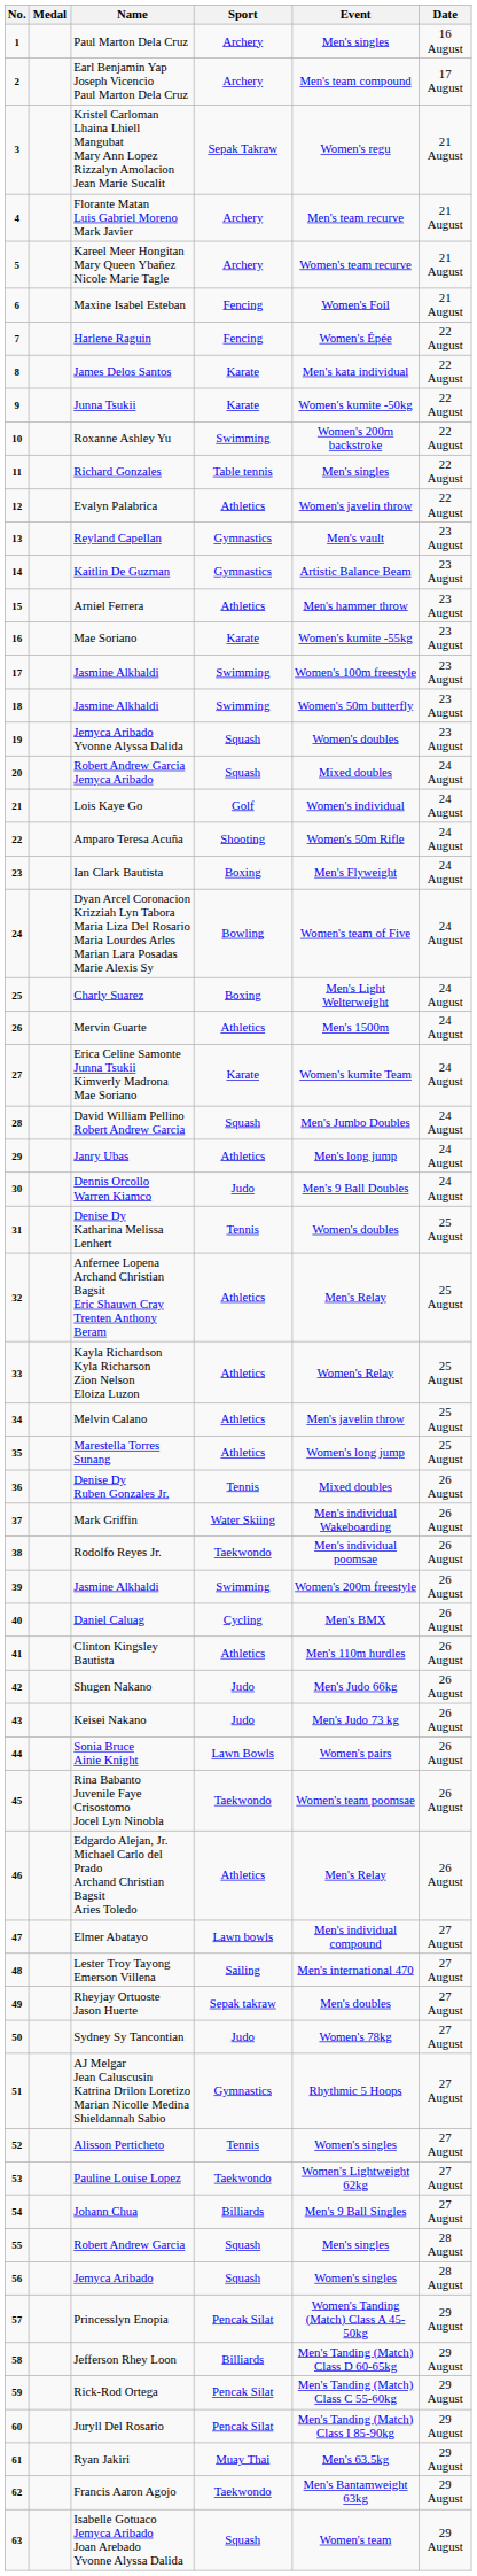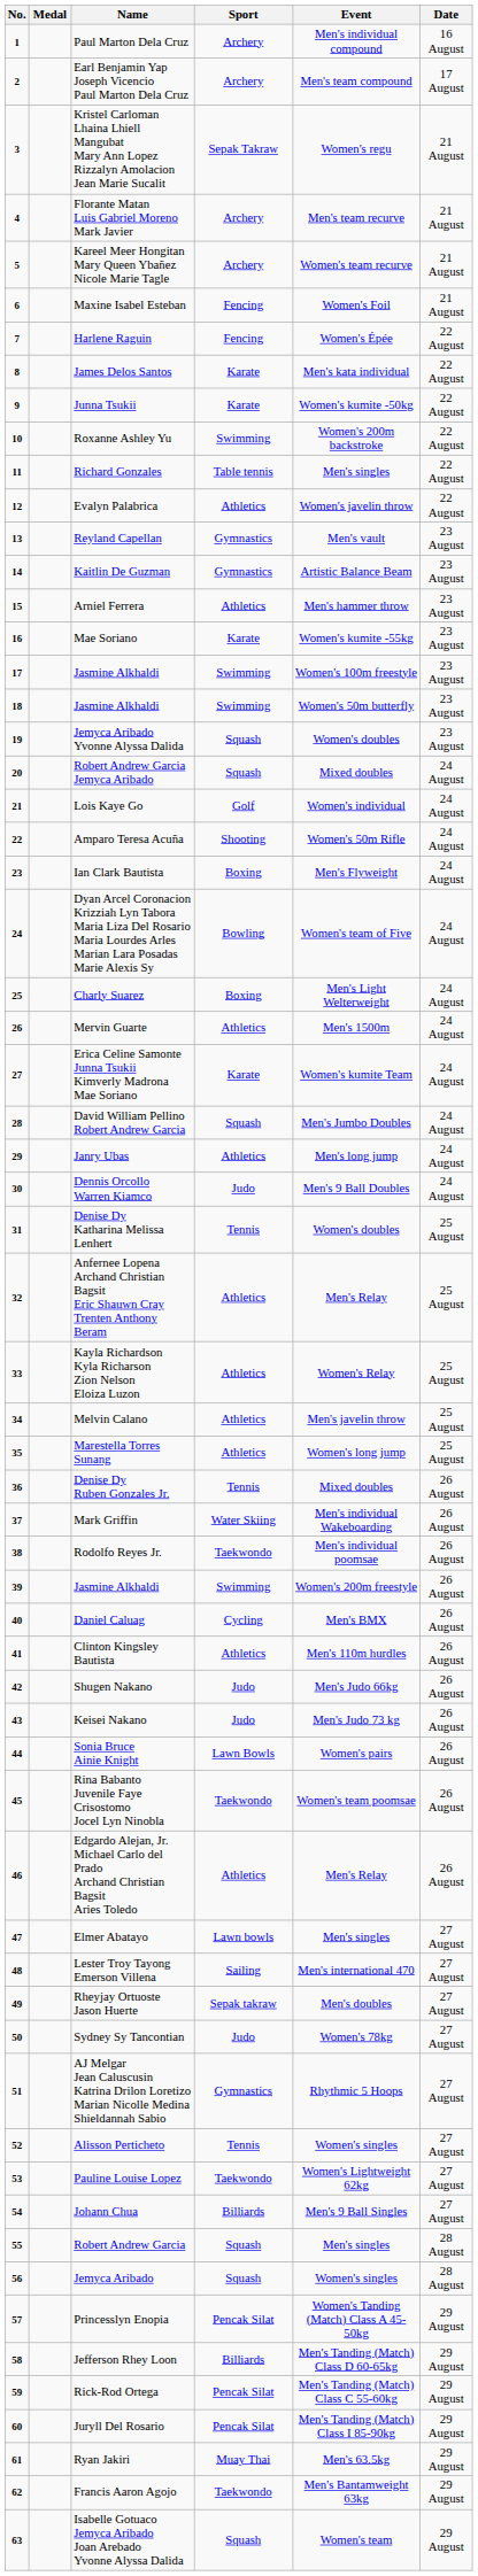 <table class="wikitable sortable" style="font-size:100%; text-align:center;">
 <tr>
 <th width="10">No.</th>
 <th width="50">Medal</th>
 <th width="200">Name</th>
 <th width="150">Sport</th>
 <th width="200">Event</th>
 <th width="70">Date</th>
 </tr>
 <tr>
 <td><strong><small>1</small></strong></td>
 <td></td>
 <td align="left">Paul Marton Dela Cruz</td>
 <td> <a href='#'>Archery</a></td>
-<td><a href='#'>Men's singles</a></td>
+<td><a href='#'>Men's individual compound</a></td>
 <td>16 August</td>
 </tr>
 <tr>
 <td><strong><small>2</small></strong></td>
 <td></td>
 <td align="left">Earl Benjamin Yap<br>Joseph Vicencio<br>Paul Marton Dela Cruz</td>
 <td> <a href='#'>Archery</a></td>
 <td><a href='#'>Men's team compound</a></td>
 <td>17 August</td>
 </tr>
 <tr>
 <td><strong><small>3</small></strong></td>
 <td></td>
 <td align="left">Kristel Carloman<br>Lhaina Lhiell Mangubat<br>Mary Ann Lopez<br>Rizzalyn Amolacion<br>Jean Marie Sucalit</td>
 <td> <a href='#'>Sepak Takraw</a></td>
 <td><a href='#'>Women's regu</a></td>
 <td>21 August</td>
 </tr>
 <tr>
 <td><strong><small>4</small></strong></td>
 <td></td>
 <td align="left">Florante Matan<br><a href='#'>Luis Gabriel Moreno</a><br>Mark Javier</td>
 <td> <a href='#'>Archery</a></td>
 <td><a href='#'>Men's team recurve</a></td>
 <td>21 August</td>
 </tr>
 <tr>
 <td><strong><small>5</small></strong></td>
 <td></td>
 <td align="left">Kareel Meer Hongitan<br>Mary Queen Ybañez<br>Nicole Marie Tagle</td>
 <td> <a href='#'>Archery</a></td>
 <td><a href='#'>Women's team recurve</a></td>
 <td>21 August</td>
 </tr>
 <tr>
 <td><strong><small>6</small></strong></td>
 <td></td>
 <td align="left">Maxine Isabel Esteban</td>
 <td> <a href='#'>Fencing</a></td>
 <td><a href='#'>Women's Foil</a></td>
 <td>21 August</td>
 </tr>
 <tr>
 <td><strong><small>7</small></strong></td>
 <td></td>
 <td align="left"><a href='#'>Harlene Raguin</a></td>
 <td> <a href='#'>Fencing</a></td>
 <td><a href='#'>Women's Épée</a></td>
 <td>22 August</td>
 </tr>
 <tr>
 <td><strong><small>8</small></strong></td>
 <td></td>
 <td align="left"><a href='#'>James Delos Santos</a></td>
 <td> <a href='#'>Karate</a></td>
 <td><a href='#'>Men's kata individual</a></td>
 <td>22 August</td>
 </tr>
 <tr>
 <td><strong><small>9</small></strong></td>
 <td></td>
 <td align="left"><a href='#'>Junna Tsukii</a></td>
 <td> <a href='#'>Karate</a></td>
 <td><a href='#'>Women's kumite -50kg</a></td>
 <td>22 August</td>
 </tr>
 <tr>
 <td><strong><small>10</small></strong></td>
 <td></td>
 <td align="left">Roxanne Ashley Yu</td>
 <td> <a href='#'>Swimming</a></td>
 <td><a href='#'>Women's 200m backstroke</a></td>
 <td>22 August</td>
 </tr>
 <tr>
 <td><strong><small>11</small></strong></td>
 <td></td>
 <td align="left"><a href='#'>Richard Gonzales</a></td>
 <td> <a href='#'>Table tennis</a></td>
 <td><a href='#'>Men's singles</a></td>
 <td>22 August</td>
 </tr>
 <tr>
 <td><strong><small>12</small></strong></td>
 <td></td>
 <td align="left">Evalyn Palabrica</td>
 <td> <a href='#'>Athletics</a></td>
 <td><a href='#'>Women's javelin throw</a></td>
 <td>22 August</td>
 </tr>
 <tr>
 <td><strong><small>13</small></strong></td>
 <td></td>
 <td align="left"><a href='#'>Reyland Capellan</a></td>
 <td> <a href='#'>Gymnastics</a></td>
 <td><a href='#'>Men's vault</a></td>
 <td>23 August</td>
 </tr>
 <tr>
 <td><strong><small>14</small></strong></td>
 <td></td>
 <td align="left"><a href='#'>Kaitlin De Guzman</a></td>
 <td> <a href='#'>Gymnastics</a></td>
 <td><a href='#'>Artistic Balance Beam</a></td>
 <td>23 August</td>
 </tr>
 <tr>
 <td><strong><small>15</small></strong></td>
 <td></td>
 <td align="left">Arniel Ferrera</td>
 <td> <a href='#'>Athletics</a></td>
 <td><a href='#'>Men's hammer throw</a></td>
 <td>23 August</td>
 </tr>
 <tr>
 <td><strong><small>16</small></strong></td>
 <td></td>
 <td align="left">Mae Soriano</td>
 <td> <a href='#'>Karate</a></td>
 <td><a href='#'>Women's kumite -55kg</a></td>
 <td>23 August</td>
 </tr>
 <tr>
 <td><strong><small>17</small></strong></td>
 <td></td>
 <td align="left"><a href='#'>Jasmine Alkhaldi</a></td>
 <td> <a href='#'>Swimming</a></td>
 <td><a href='#'>Women's 100m freestyle</a></td>
 <td>23 August</td>
 </tr>
 <tr>
 <td><strong><small>18</small></strong></td>
 <td></td>
 <td align="left"><a href='#'>Jasmine Alkhaldi</a></td>
 <td> <a href='#'>Swimming</a></td>
 <td><a href='#'>Women's 50m butterfly</a></td>
 <td>23 August</td>
 </tr>
 <tr>
 <td><strong><small>19</small></strong></td>
 <td></td>
 <td align=left><a href='#'>Jemyca Aribado</a><br>Yvonne Alyssa Dalida</td>
 <td> <a href='#'>Squash</a></td>
 <td><a href='#'>Women's doubles</a></td>
 <td>23 August</td>
 </tr>
 <tr>
 <td><strong><small>20</small></strong></td>
 <td></td>
 <td align="left"><a href='#'>Robert Andrew Garcia</a><br><a href='#'>Jemyca Aribado</a></td>
 <td> <a href='#'>Squash</a></td>
 <td><a href='#'>Mixed doubles</a></td>
 <td>24 August</td>
 </tr>
 <tr>
 <td><strong><small>21</small></strong></td>
 <td></td>
 <td align="left">Lois Kaye Go</td>
 <td> <a href='#'>Golf</a></td>
 <td><a href='#'>Women's individual</a></td>
 <td>24 August</td>
 </tr>
 <tr>
 <td><strong><small>22</small></strong></td>
 <td></td>
 <td align="left">Amparo Teresa Acuña</td>
 <td> <a href='#'>Shooting</a></td>
 <td><a href='#'>Women's 50m Rifle</a></td>
 <td>24 August</td>
 </tr>
 <tr>
 <td><strong><small>23</small></strong></td>
 <td></td>
 <td align="left">Ian Clark Bautista</td>
 <td> <a href='#'>Boxing</a></td>
 <td><a href='#'>Men's Flyweight</a></td>
 <td>24 August</td>
 </tr>
 <tr>
 <td><strong><small>24</small></strong></td>
 <td></td>
 <td align="left">Dyan Arcel Coronacion<br>Krizziah Lyn Tabora<br>Maria Liza Del Rosario<br>Maria Lourdes Arles<br>Marian Lara Posadas<br>Marie Alexis Sy</td>
 <td> <a href='#'>Bowling</a></td>
 <td><a href='#'>Women's team of Five</a></td>
 <td>24 August</td>
 </tr>
 <tr>
 <td><strong><small>25</small></strong></td>
 <td></td>
 <td align="left"><a href='#'>Charly Suarez</a></td>
 <td>  <a href='#'>Boxing</a></td>
 <td><a href='#'>Men's Light Welterweight</a></td>
 <td>24 August</td>
 </tr>
 <tr>
 <td><strong><small>26</small></strong></td>
 <td></td>
 <td align="left">Mervin Guarte</td>
 <td> <a href='#'>Athletics</a></td>
 <td><a href='#'>Men's 1500m</a></td>
 <td>24 August</td>
 </tr>
 <tr>
 <td><strong><small>27</small></strong></td>
 <td></td>
 <td align="left">Erica Celine Samonte<br><a href='#'>Junna Tsukii</a><br>Kimverly Madrona<br>Mae Soriano</td>
 <td> <a href='#'>Karate</a></td>
 <td><a href='#'>Women's kumite Team</a></td>
 <td>24 August</td>
 </tr>
 <tr>
 <td><strong><small>28</small></strong></td>
 <td></td>
 <td align="left">David William Pellino<br><a href='#'>Robert Andrew Garcia</a></td>
 <td> <a href='#'>Squash</a></td>
 <td><a href='#'>Men's Jumbo Doubles</a></td>
 <td>24 August</td>
 </tr>
 <tr>
 <td><strong><small>29</small></strong></td>
 <td></td>
 <td align="left"><a href='#'>Janry Ubas</a></td>
 <td> <a href='#'>Athletics</a></td>
 <td><a href='#'>Men's long jump</a></td>
 <td>24 August</td>
 </tr>
 <tr>
 <td><strong><small>30</small></strong></td>
 <td></td>
 <td align="left"><a href='#'>Dennis Orcollo</a><br><a href='#'>Warren Kiamco</a></td>
 <td> <a href='#'>Judo</a></td>
 <td><a href='#'>Men's 9 Ball Doubles</a></td>
 <td>24 August</td>
 </tr>
 <tr>
 <td><strong><small>31</small></strong></td>
 <td></td>
 <td align="left"><a href='#'>Denise Dy</a><br>Katharina Melissa Lenhert</td>
 <td> <a href='#'>Tennis</a></td>
 <td><a href='#'>Women's doubles</a></td>
 <td>25 August</td>
 </tr>
 <tr>
 <td><strong><small>32</small></strong></td>
 <td></td>
 <td align="left">Anfernee Lopena<br>Archand Christian Bagsit<br><a href='#'>Eric Shauwn Cray</a><br><a href='#'>Trenten Anthony Beram</a></td>
 <td> <a href='#'>Athletics</a></td>
 <td><a href='#'>Men's  Relay</a></td>
 <td>25 August</td>
 </tr>
 <tr>
 <td><strong><small>33</small></strong></td>
 <td></td>
 <td align="left">Kayla Richardson<br>Kyla Richarson<br>Zion Nelson<br>Eloiza Luzon</td>
 <td> <a href='#'>Athletics</a></td>
 <td><a href='#'>Women's  Relay</a></td>
 <td>25 August</td>
 </tr>
 <tr>
 <td><strong><small>34</small></strong></td>
 <td></td>
 <td align="left">Melvin Calano</td>
 <td><a href='#'>Athletics</a></td>
 <td> <a href='#'>Men's javelin throw</a></td>
 <td>25 August</td>
 </tr>
 <tr>
 <td><strong><small>35</small></strong></td>
 <td></td>
 <td align="left"><a href='#'>Marestella Torres Sunang</a></td>
 <td> <a href='#'>Athletics</a></td>
 <td><a href='#'>Women's long jump</a></td>
 <td>25 August</td>
 </tr>
 <tr>
 <td><strong><small>36</small></strong></td>
 <td></td>
 <td align="left"><a href='#'>Denise Dy</a><br><a href='#'>Ruben Gonzales Jr.</a></td>
 <td> <a href='#'>Tennis</a></td>
 <td><a href='#'>Mixed doubles</a></td>
 <td>26 August</td>
 </tr>
 <tr>
 <td><strong><small>37</small></strong></td>
 <td></td>
 <td align="left">Mark Griffin</td>
 <td> <a href='#'>Water Skiing</a></td>
 <td><a href='#'>Men's individual Wakeboarding</a></td>
 <td>26 August</td>
 </tr>
 <tr>
 <td><strong><small>38</small></strong></td>
 <td></td>
 <td align="left">Rodolfo Reyes Jr.</td>
 <td> <a href='#'>Taekwondo</a></td>
 <td><a href='#'>Men's individual poomsae</a></td>
 <td>26 August</td>
 </tr>
 <tr>
 <td><strong><small>39</small></strong></td>
 <td></td>
 <td align="left"><a href='#'>Jasmine Alkhaldi</a></td>
 <td> <a href='#'>Swimming</a></td>
 <td><a href='#'>Women's 200m freestyle</a></td>
 <td>26 August</td>
 </tr>
 <tr>
 <td><strong><small>40</small></strong></td>
 <td></td>
 <td align="left"><a href='#'>Daniel Caluag</a></td>
 <td> <a href='#'>Cycling</a></td>
 <td><a href='#'>Men's BMX</a></td>
 <td>26 August</td>
 </tr>
 <tr>
 <td><strong><small>41</small></strong></td>
 <td></td>
 <td align="left">Clinton Kingsley Bautista</td>
 <td> <a href='#'>Athletics</a></td>
 <td><a href='#'>Men's 110m hurdles</a></td>
 <td>26 August</td>
 </tr>
 <tr>
 <td><strong><small>42</small></strong></td>
 <td></td>
 <td align="left">Shugen Nakano</td>
 <td> <a href='#'>Judo</a></td>
 <td><a href='#'>Men's Judo 66kg</a></td>
 <td>26 August</td>
 </tr>
 <tr>
 <td><strong><small>43</small></strong></td>
 <td></td>
 <td align="left">Keisei Nakano</td>
 <td> <a href='#'>Judo</a></td>
 <td><a href='#'>Men's Judo 73 kg</a></td>
 <td>26 August</td>
 </tr>
 <tr>
 <td><strong><small>44</small></strong></td>
 <td></td>
 <td align="left"><a href='#'>Sonia Bruce</a><br><a href='#'>Ainie Knight</a></td>
 <td> <a href='#'>Lawn Bowls</a></td>
 <td><a href='#'>Women's pairs</a></td>
 <td>26 August</td>
 </tr>
 <tr>
 <td><strong><small>45</small></strong></td>
 <td></td>
 <td align="left">Rina Babanto<br>Juvenile Faye Crisostomo<br>Jocel Lyn Ninobla</td>
 <td> <a href='#'>Taekwondo</a></td>
 <td><a href='#'>Women's team poomsae</a></td>
 <td>26 August</td>
 </tr>
 <tr>
 <td><strong><small>46</small></strong></td>
 <td></td>
 <td align="left">Edgardo Alejan, Jr.<br>Michael Carlo del Prado<br>Archand Christian Bagsit<br>Aries Toledo</td>
 <td> <a href='#'>Athletics</a></td>
 <td><a href='#'>Men's  Relay</a></td>
 <td>26 August</td>
 </tr>
 <tr>
 <td><strong><small>47</small></strong></td>
 <td></td>
 <td align="left">Elmer Abatayo</td>
 <td> <a href='#'>Lawn bowls</a></td>
-<td><a href='#'>Men's individual compound</a></td>
+<td><a href='#'>Men's singles</a></td>
 <td>27 August</td>
 </tr>
 <tr>
 <td><strong><small>48</small></strong></td>
 <td></td>
 <td align="left">Lester Troy Tayong<br>Emerson Villena</td>
 <td> <a href='#'>Sailing</a></td>
 <td><a href='#'>Men's international 470</a></td>
 <td>27 August</td>
 </tr>
 <tr>
 <td><strong><small>49</small></strong></td>
 <td></td>
 <td align="left">Rheyjay Ortuoste<br>Jason Huerte</td>
 <td> <a href='#'>Sepak takraw</a></td>
 <td><a href='#'>Men's doubles</a></td>
 <td>27 August</td>
 </tr>
 <tr>
 <td><strong><small>50</small></strong></td>
 <td></td>
 <td align="left">Sydney Sy Tancontian</td>
 <td> <a href='#'>Judo</a></td>
 <td><a href='#'>Women's 78kg</a></td>
 <td>27 August</td>
 </tr>
 <tr>
 <td><strong><small>51</small></strong></td>
 <td></td>
 <td align="left">AJ Melgar<br>Jean Caluscusin<br>Katrina Drilon Loretizo<br>Marian Nicolle Medina<br>Shieldannah Sabio</td>
 <td> <a href='#'>Gymnastics</a></td>
 <td><a href='#'>Rhythmic 5 Hoops</a></td>
 <td>27 August</td>
 </tr>
 <tr>
 <td><strong><small>52</small></strong></td>
 <td></td>
 <td align="left"><a href='#'>Alisson Perticheto</a></td>
 <td> <a href='#'>Tennis</a></td>
 <td><a href='#'>Women's singles</a></td>
 <td>27 August</td>
 </tr>
 <tr>
 <td><strong><small>53</small></strong></td>
 <td></td>
 <td align="left"><a href='#'>Pauline Louise Lopez</a></td>
 <td> <a href='#'>Taekwondo</a></td>
 <td><a href='#'>Women's Lightweight 62kg</a></td>
 <td>27 August</td>
 </tr>
 <tr>
 <td><small><strong>54</strong></small></td>
 <td></td>
 <td align="left"><a href='#'>Johann Chua</a></td>
 <td> <a href='#'>Billiards</a></td>
 <td><a href='#'>Men's 9 Ball Singles</a></td>
 <td>27 August</td>
 </tr>
 <tr>
 <td><small><strong>55</strong></small></td>
 <td></td>
 <td align="left"><a href='#'>Robert Andrew Garcia</a></td>
 <td> <a href='#'>Squash</a></td>
 <td><a href='#'>Men's singles</a></td>
 <td>28 August</td>
 </tr>
 <tr>
 <td><small><strong>56</strong></small></td>
 <td></td>
 <td align="left"><a href='#'>Jemyca Aribado</a></td>
 <td> <a href='#'>Squash</a></td>
 <td><a href='#'>Women's singles</a></td>
 <td>28 August</td>
 </tr>
 <tr>
 <td><strong><small>57</small></strong></td>
 <td></td>
 <td align="left">Princesslyn Enopia</td>
 <td> <a href='#'>Pencak Silat</a></td>
 <td><a href='#'>Women's Tanding (Match) Class A 45-50kg</a></td>
 <td>29 August</td>
 </tr>
 <tr>
 <td><strong><small>58</small></strong></td>
 <td></td>
 <td align="left">Jefferson Rhey Loon</td>
 <td> <a href='#'>Billiards</a></td>
 <td><a href='#'>Men's Tanding (Match) Class D 60-65kg</a></td>
 <td>29 August</td>
 </tr>
 <tr>
 <td><strong><small>59</small></strong></td>
 <td></td>
 <td align="left">Rick-Rod Ortega</td>
 <td> <a href='#'>Pencak Silat</a></td>
 <td><a href='#'>Men's Tanding (Match) Class C 55-60kg</a></td>
 <td>29 August</td>
 </tr>
 <tr>
 <td><strong><small>60</small></strong></td>
 <td></td>
 <td align="left">Juryll Del Rosario</td>
 <td> <a href='#'>Pencak Silat</a></td>
 <td><a href='#'>Men's Tanding (Match) Class I 85-90kg</a></td>
 <td>29 August</td>
 </tr>
 <tr>
 <td><strong><small>61</small></strong></td>
 <td></td>
 <td align="left">Ryan Jakiri</td>
 <td> <a href='#'>Muay Thai</a></td>
 <td><a href='#'>Men's 63.5kg</a></td>
 <td>29 August</td>
 </tr>
 <tr>
 <td><strong><small>62</small></strong></td>
 <td></td>
 <td align="left">Francis Aaron Agojo</td>
 <td> <a href='#'>Taekwondo</a></td>
 <td><a href='#'>Men's Bantamweight 63kg</a></td>
 <td>29 August</td>
 </tr>
 <tr>
 <td><strong><small>63</small></strong></td>
 <td></td>
 <td align="left">Isabelle Gotuaco<br><a href='#'>Jemyca Aribado</a><br>Joan Arebado<br>Yvonne Alyssa Dalida</td>
 <td> <a href='#'>Squash</a></td>
 <td><a href='#'>Women's team</a></td>
 <td>29 August</td>
 </tr>
 </table>
